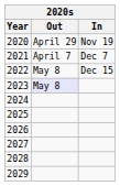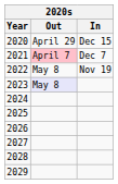 <table class="wikitable">
 <tr>
 <th colspan="3">2020s</th>
 </tr>
 <tr>
 <th>Year</th>
 <th>Out</th>
 <th>In</th>
 </tr>
 <tr>
 <td>2020</td>
 <td>April 29</td>
-<td>Nov 19</td>
+<td>Dec 15</td>
 </tr>
 <tr>
 <td>2021</td>
-<td>April 7</td>
+<td style="background: pink;">April 7</td>
 <td>Dec 7</td>
 </tr>
 <tr>
 <td>2022</td>
 <td>May 8</td>
-<td>Dec 15</td>
+<td>Nov 19</td>
 </tr>
 <tr>
 <td>2023</td>
 <td style="background: lavender;">May 8</td>
 <td></td>
 </tr>
 <tr>
 <td>2024</td>
 <td></td>
 <td></td>
 </tr>
 <tr>
 <td>2025</td>
 <td></td>
 <td></td>
 </tr>
 <tr>
 <td>2026</td>
 <td></td>
 <td></td>
 </tr>
 <tr>
 <td>2027</td>
 <td></td>
 <td></td>
 </tr>
 <tr>
 <td>2028</td>
 <td></td>
 <td></td>
 </tr>
 <tr>
 <td>2029</td>
 <td></td>
 <td></td>
 </tr>
 </table>
